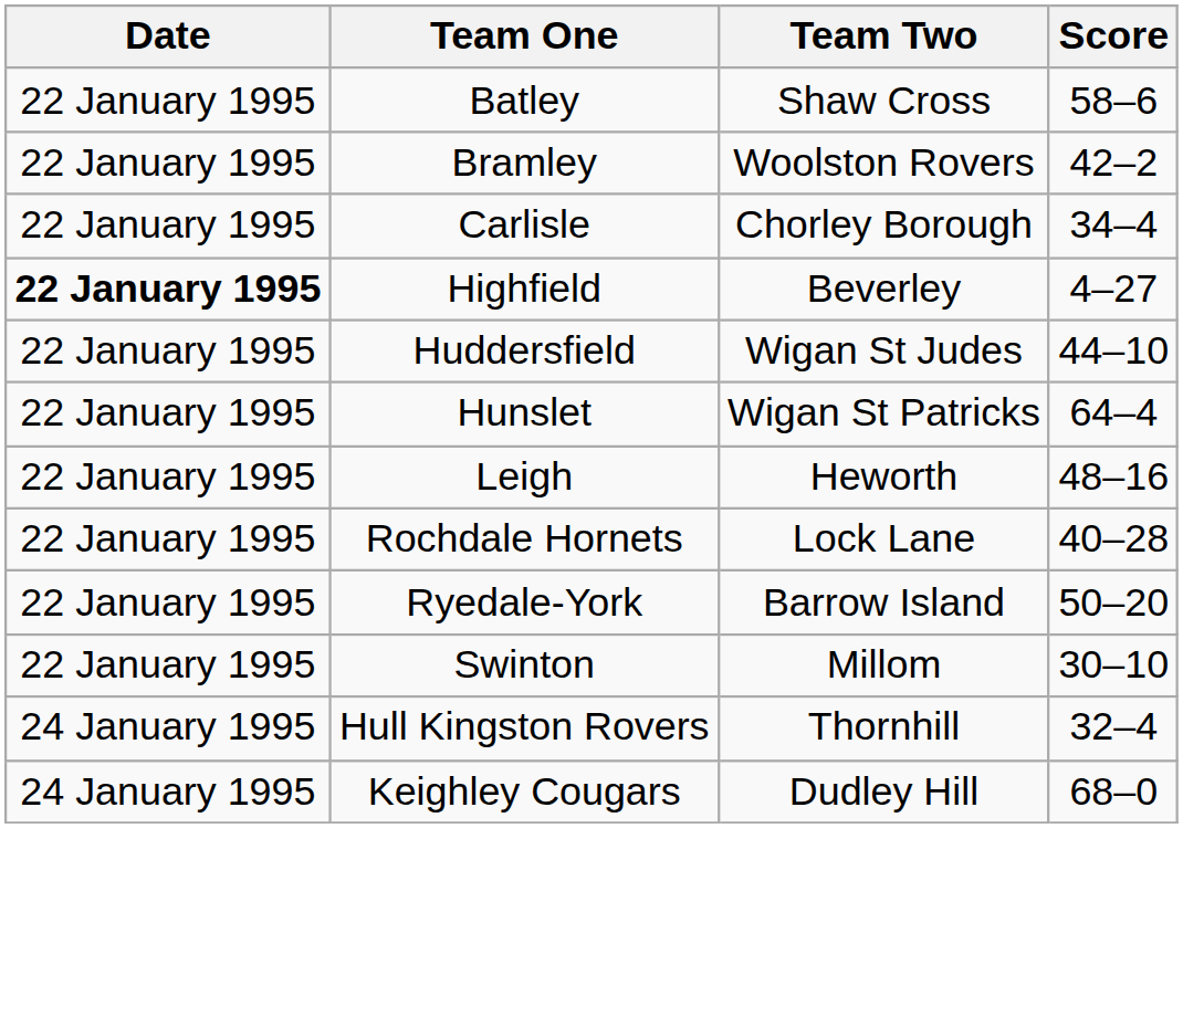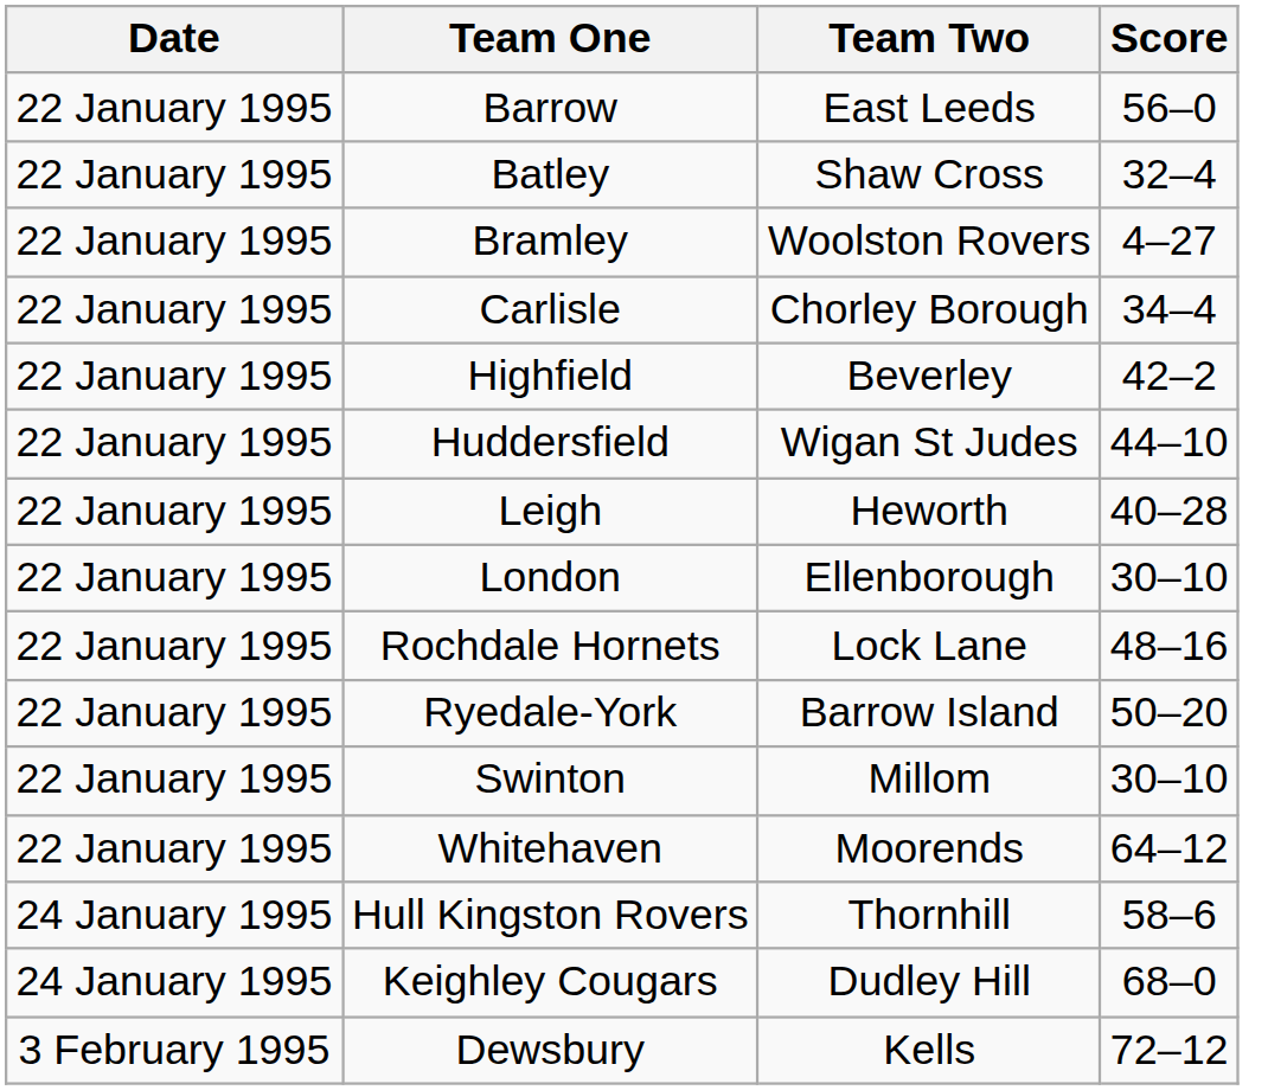 <table class="wikitable" style="text-align: center">
 <tr>
 <th>Date</th>
 <th>Team One</th>
 <th>Team Two</th>
 <th>Score</th>
 </tr>
 <tr>
 <td>22 January 1995</td>
+<td>Barrow</td>
+<td>East Leeds</td>
+<td>56–0</td>
+</tr>
+<tr>
+<td>22 January 1995</td>
 <td>Batley</td>
 <td>Shaw Cross</td>
-<td>58–6</td>
+<td>32–4</td>
 </tr>
 <tr>
 <td>22 January 1995</td>
 <td>Bramley</td>
 <td>Woolston Rovers</td>
-<td>42–2</td>
+<td>4–27</td>
 </tr>
 <tr>
 <td>22 January 1995</td>
 <td>Carlisle</td>
 <td>Chorley Borough</td>
 <td>34–4</td>
 </tr>
 <tr>
-<td><strong>22 January 1995</strong></td>
+<td>22 January 1995</td>
 <td>Highfield</td>
 <td>Beverley</td>
-<td>4–27</td>
+<td>42–2</td>
 </tr>
 <tr>
 <td>22 January 1995</td>
 <td>Huddersfield</td>
 <td>Wigan St Judes</td>
 <td>44–10</td>
 </tr>
 <tr>
 <td>22 January 1995</td>
-<td>Hunslet</td>
-<td>Wigan St Patricks</td>
-<td>64–4</td>
+<td>Leigh</td>
+<td>Heworth</td>
+<td>40–28</td>
 </tr>
 <tr>
 <td>22 January 1995</td>
-<td>Leigh</td>
-<td>Heworth</td>
-<td>48–16</td>
+<td>London</td>
+<td>Ellenborough</td>
+<td>30–10</td>
 </tr>
 <tr>
 <td>22 January 1995</td>
 <td>Rochdale Hornets</td>
 <td>Lock Lane</td>
-<td>40–28</td>
+<td>48–16</td>
 </tr>
 <tr>
 <td>22 January 1995</td>
 <td>Ryedale-York</td>
 <td>Barrow Island</td>
 <td>50–20</td>
 </tr>
 <tr>
 <td>22 January 1995</td>
 <td>Swinton</td>
 <td>Millom</td>
 <td>30–10</td>
 </tr>
 <tr>
+<td>22 January 1995</td>
+<td>Whitehaven</td>
+<td>Moorends</td>
+<td>64–12</td>
+</tr>
+<tr>
 <td>24 January 1995</td>
 <td>Hull Kingston Rovers</td>
 <td>Thornhill</td>
-<td>32–4</td>
+<td>58–6</td>
 </tr>
 <tr>
 <td>24 January 1995</td>
 <td>Keighley Cougars</td>
 <td>Dudley Hill</td>
 <td>68–0</td>
 </tr>
+<tr>
+<td>3 February 1995</td>
+<td>Dewsbury</td>
+<td>Kells</td>
+<td>72–12</td>
+</tr>
 </table>
